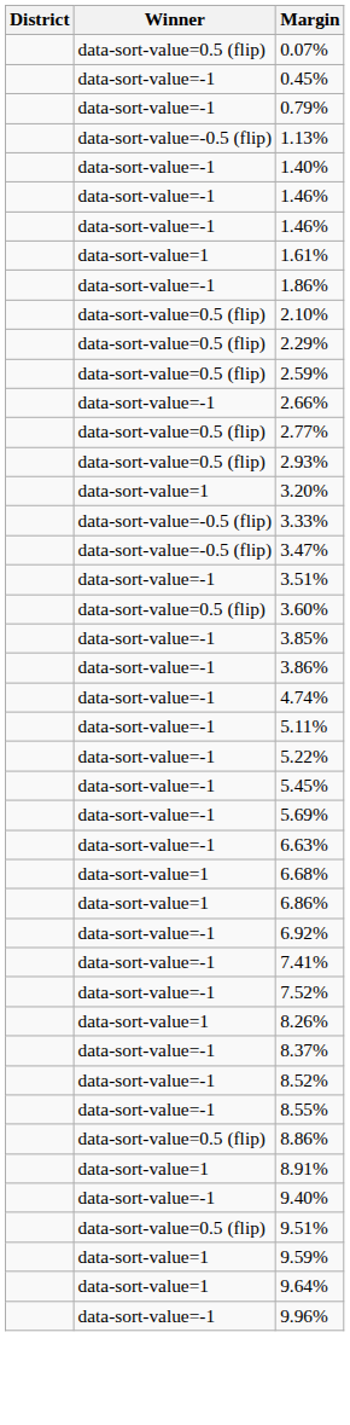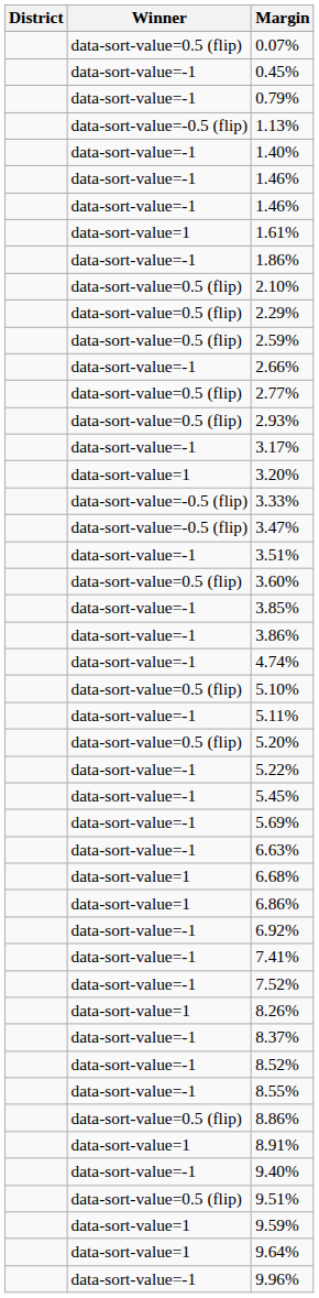 <table class="wikitable sortable mw-collapsible mw-collapsed">
 <tr>
 <th>District</th>
 <th>Winner</th>
 <th>Margin</th>
 </tr>
 <tr>
 <td></td>
 <td>data-sort-value=0.5  (flip)</td>
 <td>0.07%</td>
 </tr>
 <tr>
 <td></td>
 <td>data-sort-value=-1 </td>
 <td>0.45%</td>
 </tr>
 <tr>
 <td></td>
 <td>data-sort-value=-1 </td>
 <td>0.79%</td>
 </tr>
 <tr>
 <td></td>
 <td>data-sort-value=-0.5  (flip)</td>
 <td>1.13%</td>
 </tr>
 <tr>
 <td></td>
 <td>data-sort-value=-1 </td>
 <td>1.40%</td>
 </tr>
 <tr>
 <td></td>
 <td>data-sort-value=-1 </td>
 <td>1.46%</td>
 </tr>
 <tr>
 <td></td>
 <td>data-sort-value=-1 </td>
 <td>1.46%</td>
 </tr>
 <tr>
 <td></td>
 <td>data-sort-value=1 </td>
 <td>1.61%</td>
 </tr>
 <tr>
 <td></td>
 <td>data-sort-value=-1 </td>
 <td>1.86%</td>
 </tr>
 <tr>
 <td></td>
 <td>data-sort-value=0.5  (flip)</td>
 <td>2.10%</td>
 </tr>
 <tr>
 <td></td>
 <td>data-sort-value=0.5  (flip)</td>
 <td>2.29%</td>
 </tr>
 <tr>
 <td></td>
 <td>data-sort-value=0.5  (flip)</td>
 <td>2.59%</td>
 </tr>
 <tr>
 <td></td>
 <td>data-sort-value=-1 </td>
 <td>2.66%</td>
 </tr>
 <tr>
 <td></td>
 <td>data-sort-value=0.5  (flip)</td>
 <td>2.77%</td>
 </tr>
 <tr>
 <td></td>
 <td>data-sort-value=0.5  (flip)</td>
 <td>2.93%</td>
 </tr>
 <tr>
 <td></td>
+<td>data-sort-value=-1 </td>
+<td>3.17%</td>
+</tr>
+<tr>
+<td></td>
 <td>data-sort-value=1 </td>
 <td>3.20%</td>
 </tr>
 <tr>
 <td></td>
 <td>data-sort-value=-0.5  (flip)</td>
 <td>3.33%</td>
 </tr>
 <tr>
 <td></td>
 <td>data-sort-value=-0.5  (flip)</td>
 <td>3.47%</td>
 </tr>
 <tr>
 <td></td>
 <td>data-sort-value=-1 </td>
 <td>3.51%</td>
 </tr>
 <tr>
 <td></td>
 <td>data-sort-value=0.5  (flip)</td>
 <td>3.60%</td>
 </tr>
 <tr>
 <td></td>
 <td>data-sort-value=-1 </td>
 <td>3.85%</td>
 </tr>
 <tr>
 <td></td>
 <td>data-sort-value=-1 </td>
 <td>3.86%</td>
 </tr>
 <tr>
 <td></td>
 <td>data-sort-value=-1 </td>
 <td>4.74%</td>
 </tr>
 <tr>
 <td></td>
+<td>data-sort-value=0.5  (flip)</td>
+<td>5.10%</td>
+</tr>
+<tr>
+<td></td>
 <td>data-sort-value=-1 </td>
 <td>5.11%</td>
+</tr>
+<tr>
+<td></td>
+<td>data-sort-value=0.5  (flip)</td>
+<td>5.20%</td>
 </tr>
 <tr>
 <td></td>
 <td>data-sort-value=-1 </td>
 <td>5.22%</td>
 </tr>
 <tr>
 <td></td>
 <td>data-sort-value=-1 </td>
 <td>5.45%</td>
 </tr>
 <tr>
 <td></td>
 <td>data-sort-value=-1 </td>
 <td>5.69%</td>
 </tr>
 <tr>
 <td></td>
 <td>data-sort-value=-1 </td>
 <td>6.63%</td>
 </tr>
 <tr>
 <td></td>
 <td>data-sort-value=1 </td>
 <td>6.68%</td>
 </tr>
 <tr>
 <td></td>
 <td>data-sort-value=1 </td>
 <td>6.86%</td>
 </tr>
 <tr>
 <td></td>
 <td>data-sort-value=-1 </td>
 <td>6.92%</td>
 </tr>
 <tr>
 <td></td>
 <td>data-sort-value=-1 </td>
 <td>7.41%</td>
 </tr>
 <tr>
 <td></td>
 <td>data-sort-value=-1 </td>
 <td>7.52%</td>
 </tr>
 <tr>
 <td></td>
 <td>data-sort-value=1 </td>
 <td>8.26%</td>
 </tr>
 <tr>
 <td></td>
 <td>data-sort-value=-1 </td>
 <td>8.37%</td>
 </tr>
 <tr>
 <td></td>
 <td>data-sort-value=-1 </td>
 <td>8.52%</td>
 </tr>
 <tr>
 <td></td>
 <td>data-sort-value=-1 </td>
 <td>8.55%</td>
 </tr>
 <tr>
 <td></td>
 <td>data-sort-value=0.5  (flip)</td>
 <td>8.86%</td>
 </tr>
 <tr>
 <td></td>
 <td>data-sort-value=1 </td>
 <td>8.91%</td>
 </tr>
 <tr>
 <td></td>
 <td>data-sort-value=-1 </td>
 <td>9.40%</td>
 </tr>
 <tr>
 <td></td>
 <td>data-sort-value=0.5  (flip)</td>
 <td>9.51%</td>
 </tr>
 <tr>
 <td></td>
 <td>data-sort-value=1 </td>
 <td>9.59%</td>
 </tr>
 <tr>
 <td></td>
 <td>data-sort-value=1 </td>
 <td>9.64%</td>
 </tr>
 <tr>
 <td></td>
 <td>data-sort-value=-1 </td>
 <td>9.96%</td>
 </tr>
 </table>
